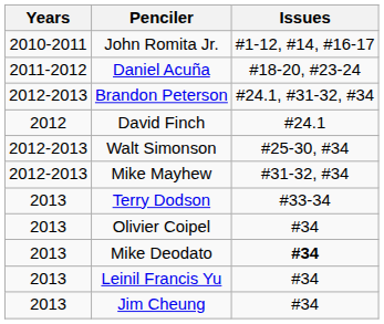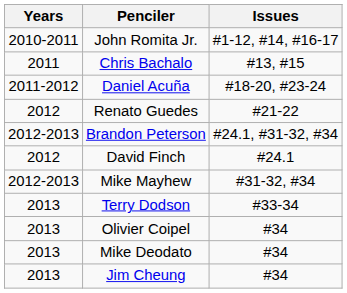 <table class="wikitable" style="vertical-align:text-top">
 <tr>
 <th>Years</th>
 <th>Penciler</th>
 <th>Issues</th>
 </tr>
 <tr>
 <td align="center">2010-2011</td>
 <td align="center">John Romita Jr.</td>
 <td align="center">#1-12, #14, #16-17</td>
 </tr>
 <tr>
+<td align="center">2011</td>
+<td align="center"><a href='#'>Chris Bachalo</a></td>
+<td align="center">#13, #15</td>
+</tr>
+<tr>
 <td align="center">2011-2012</td>
 <td align="center"><a href='#'>Daniel Acuña</a></td>
 <td align="center">#18-20, #23-24</td>
+</tr>
+<tr>
+<td align="center">2012</td>
+<td align="center">Renato Guedes</td>
+<td align="center">#21-22</td>
 </tr>
 <tr>
 <td align="center">2012-2013</td>
 <td align="center"><a href='#'>Brandon Peterson</a></td>
 <td align="center">#24.1, #31-32, #34</td>
 </tr>
 <tr>
 <td align="center">2012</td>
 <td align="center">David Finch</td>
 <td align="center">#24.1</td>
-</tr>
-<tr>
-<td align="center">2012-2013</td>
-<td align="center">Walt Simonson</td>
-<td align="center">#25-30, #34</td>
 </tr>
 <tr>
 <td align="center">2012-2013</td>
 <td align="center">Mike Mayhew</td>
 <td align="center">#31-32, #34</td>
 </tr>
 <tr>
 <td align="center">2013</td>
 <td align="center"><a href='#'>Terry Dodson</a></td>
 <td align="center">#33-34</td>
 </tr>
 <tr>
 <td align="center">2013</td>
 <td align="center">Olivier Coipel</td>
 <td align="center">#34</td>
 </tr>
 <tr>
 <td align="center">2013</td>
 <td align="center">Mike Deodato</td>
-<td align="center"><strong>#34</strong></td>
-</tr>
-<tr>
-<td align="center">2013</td>
-<td align="center"><a href='#'>Leinil Francis Yu</a></td>
 <td align="center">#34</td>
 </tr>
 <tr>
 <td align="center">2013</td>
 <td align="center"><a href='#'>Jim Cheung</a></td>
 <td align="center">#34</td>
 </tr>
 </table>
